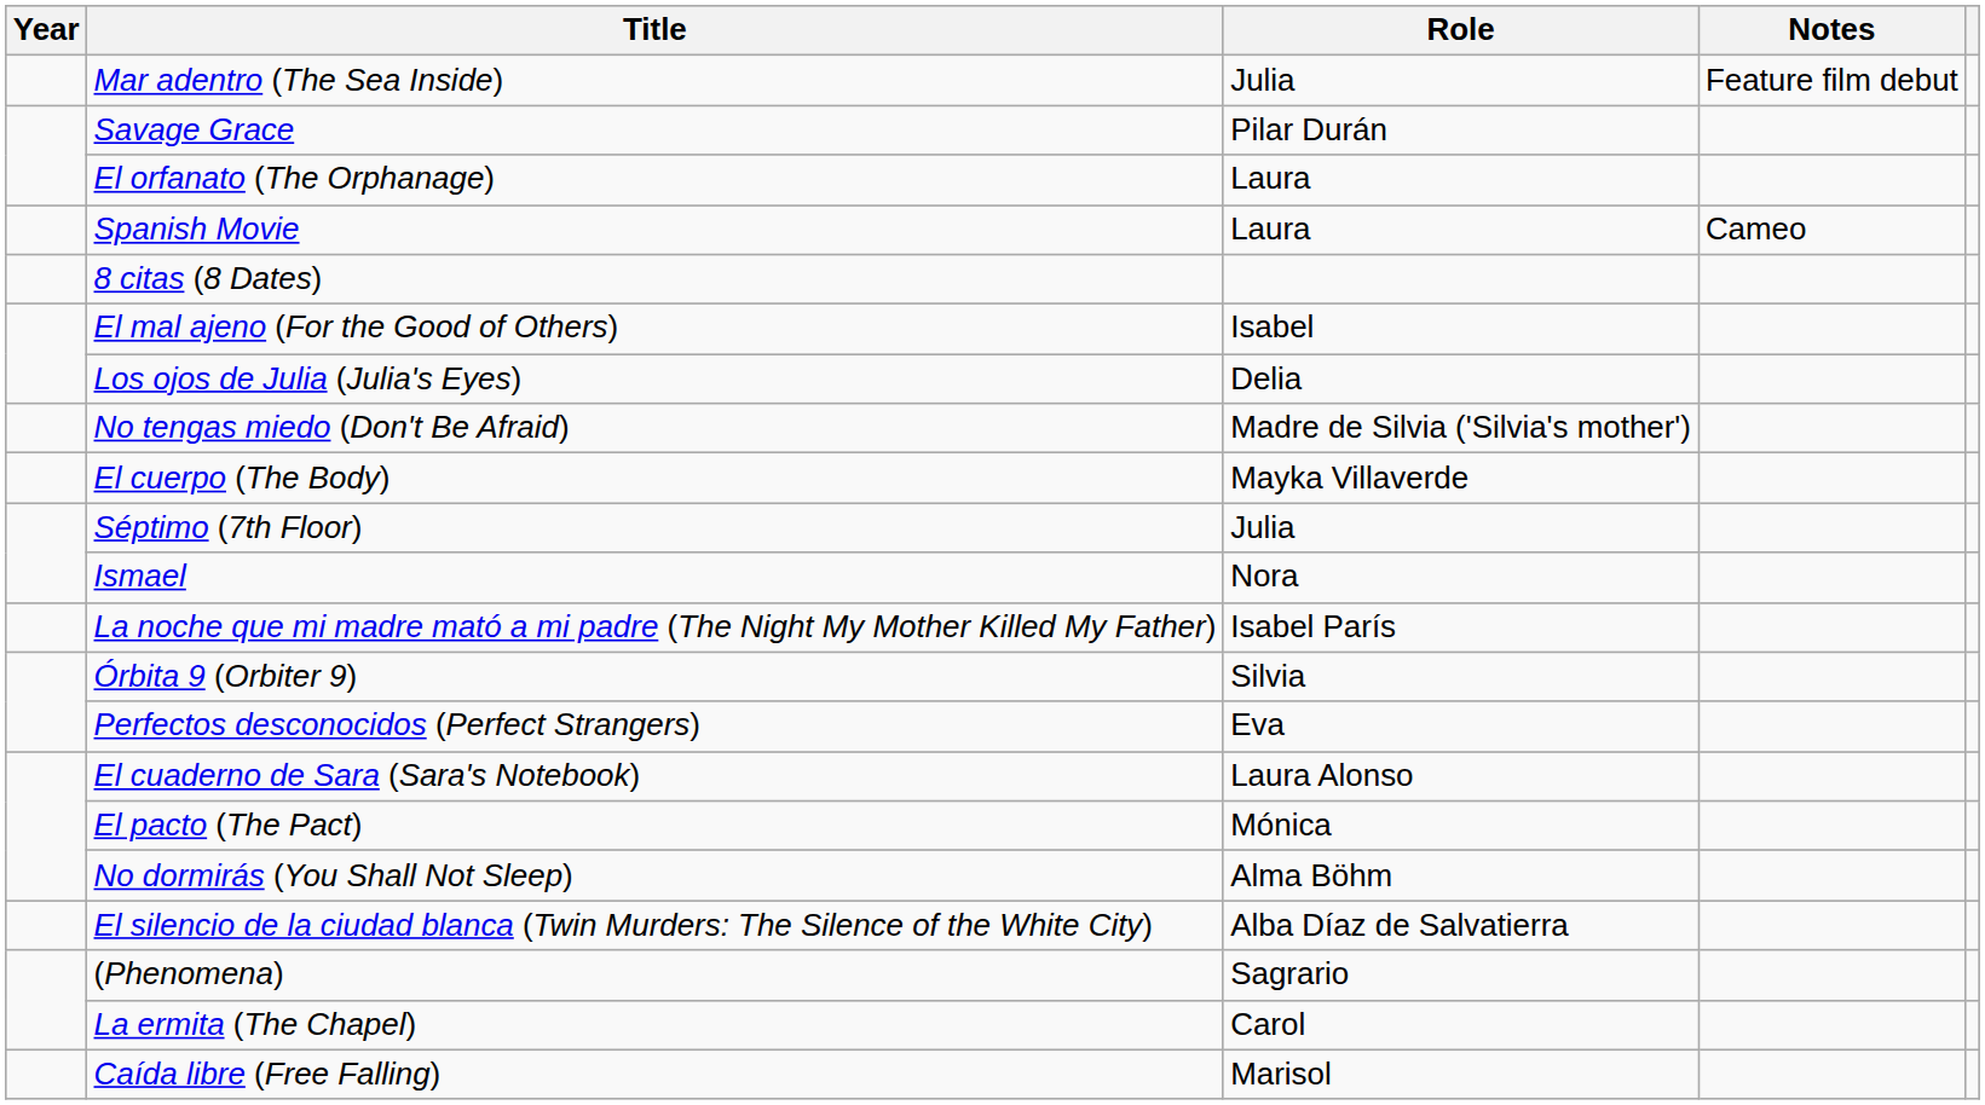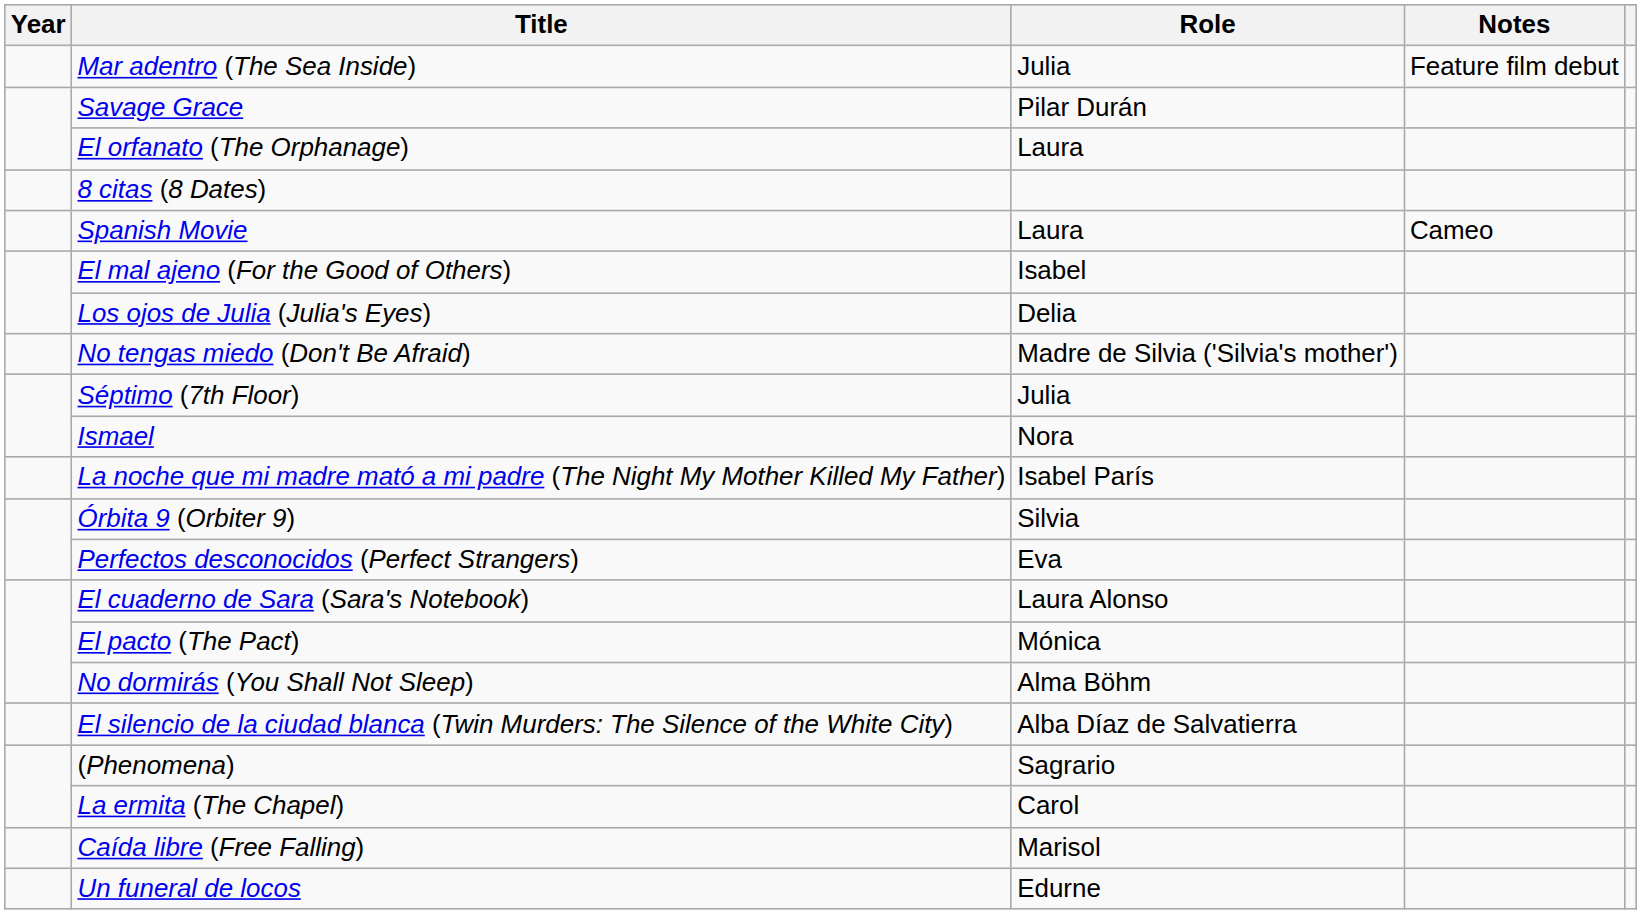 <table class="wikitable sortable">
 <tr>
 <th>Year</th>
 <th>Title</th>
 <th>Role</th>
 <th class = "unsortable">Notes</th>
 <th class = "unsortable"></th>
 </tr>
 <tr>
 <td></td>
 <td><em><a href='#'>Mar adentro</a></em> (<em>The Sea Inside</em>)</td>
 <td>Julia</td>
 <td>Feature film debut</td>
 <td></td>
 </tr>
 <tr>
 <td rowspan = "2"></td>
 <td><em><a href='#'>Savage Grace</a></em></td>
 <td>Pilar Durán</td>
 <td></td>
 <td></td>
 </tr>
 <tr>
 <td><em><a href='#'>El orfanato</a></em> (<em>The Orphanage</em>)</td>
 <td>Laura</td>
 <td></td>
 <td></td>
 </tr>
 <tr>
 <td></td>
-<td><em><a href='#'>Spanish Movie</a></em></td>
-<td>Laura</td>
-<td>Cameo</td>
+<td><em><a href='#'>8 citas</a></em> (<em>8 Dates</em>)</td>
+<td></td>
+<td></td>
 <td></td>
 </tr>
 <tr>
 <td></td>
-<td><em><a href='#'>8 citas</a></em> (<em>8 Dates</em>)</td>
-<td></td>
-<td></td>
+<td><em><a href='#'>Spanish Movie</a></em></td>
+<td>Laura</td>
+<td>Cameo</td>
 <td></td>
 </tr>
 <tr>
 <td rowspan = "2"></td>
 <td><em><a href='#'>El mal ajeno</a></em> (<em>For the Good of Others</em>)</td>
 <td>Isabel</td>
 <td></td>
 <td></td>
 </tr>
 <tr>
 <td><em><a href='#'>Los ojos de Julia</a></em> (<em>Julia's Eyes</em>)</td>
 <td>Delia</td>
 <td></td>
 <td></td>
 </tr>
 <tr>
 <td></td>
 <td><em><a href='#'>No tengas miedo</a></em> (<em>Don't Be Afraid</em>)</td>
 <td>Madre de Silvia ('Silvia's mother')</td>
-<td></td>
-<td></td>
-</tr>
-<tr>
-<td></td>
-<td><em><a href='#'>El cuerpo</a></em> (<em>The Body</em>)</td>
-<td>Mayka Villaverde</td>
 <td></td>
 <td></td>
 </tr>
 <tr>
 <td rowspan = "2"></td>
 <td><em><a href='#'>Séptimo</a></em> (<em>7th Floor</em>)</td>
 <td>Julia</td>
 <td></td>
 <td></td>
 </tr>
 <tr>
 <td><em><a href='#'>Ismael</a></em></td>
 <td>Nora</td>
 <td></td>
 <td></td>
 </tr>
 <tr>
 <td></td>
 <td><em><a href='#'>La noche que mi madre mató a mi padre</a></em> (<em>The Night My Mother Killed My Father</em>)</td>
 <td>Isabel París</td>
 <td></td>
 <td></td>
 </tr>
 <tr>
 <td rowspan = "2"></td>
 <td><em><a href='#'>Órbita 9</a></em> (<em>Orbiter 9</em>)</td>
 <td>Silvia</td>
 <td></td>
 <td></td>
 </tr>
 <tr>
 <td><em><a href='#'>Perfectos desconocidos</a></em> (<em>Perfect Strangers</em>)</td>
 <td>Eva</td>
 <td></td>
 <td></td>
 </tr>
 <tr>
 <td rowspan = "3"></td>
 <td><em><a href='#'>El cuaderno de Sara</a></em> (<em>Sara's Notebook</em>)</td>
 <td>Laura Alonso</td>
 <td></td>
 <td></td>
 </tr>
 <tr>
 <td><em><a href='#'>El pacto</a></em> (<em>The Pact</em>)</td>
 <td>Mónica</td>
 <td></td>
 <td></td>
 </tr>
 <tr>
 <td><em><a href='#'>No dormirás</a></em> (<em>You Shall Not Sleep</em>)</td>
 <td>Alma Böhm</td>
 <td></td>
 <td></td>
 </tr>
 <tr>
 <td></td>
 <td><em><a href='#'>El silencio de la ciudad blanca</a></em> (<em>Twin Murders: The Silence of the White City</em>)</td>
 <td>Alba Díaz de Salvatierra</td>
 <td></td>
 <td></td>
 </tr>
 <tr>
 <td rowspan = "2"></td>
 <td><em></em> (<em>Phenomena</em>)</td>
 <td>Sagrario</td>
 <td></td>
 <td></td>
 </tr>
 <tr>
 <td><em><a href='#'>La ermita</a></em> (<em>The Chapel</em>)</td>
 <td>Carol</td>
 <td></td>
 <td></td>
 </tr>
 <tr>
 <td></td>
 <td><em><a href='#'>Caída libre</a></em> (<em>Free Falling</em>)</td>
 <td>Marisol</td>
 <td></td>
 <td></td>
 </tr>
+<tr>
+<td></td>
+<td><em><a href='#'>Un funeral de locos</a></em></td>
+<td>Edurne</td>
+<td></td>
+<td></td>
+</tr>
 </table>
